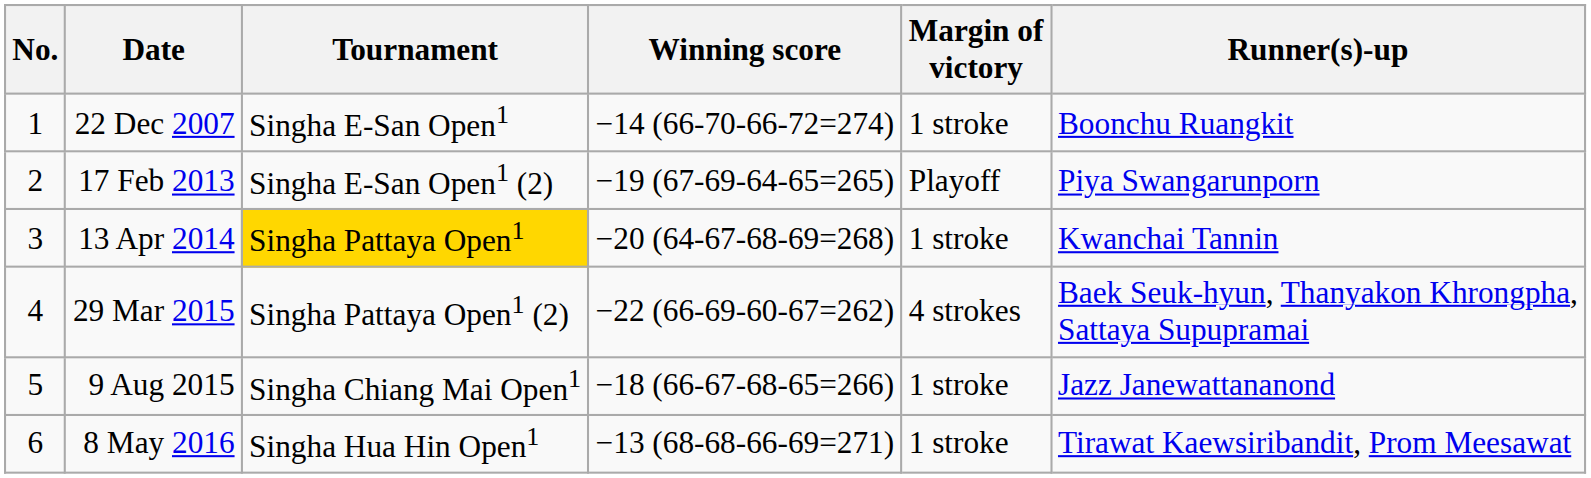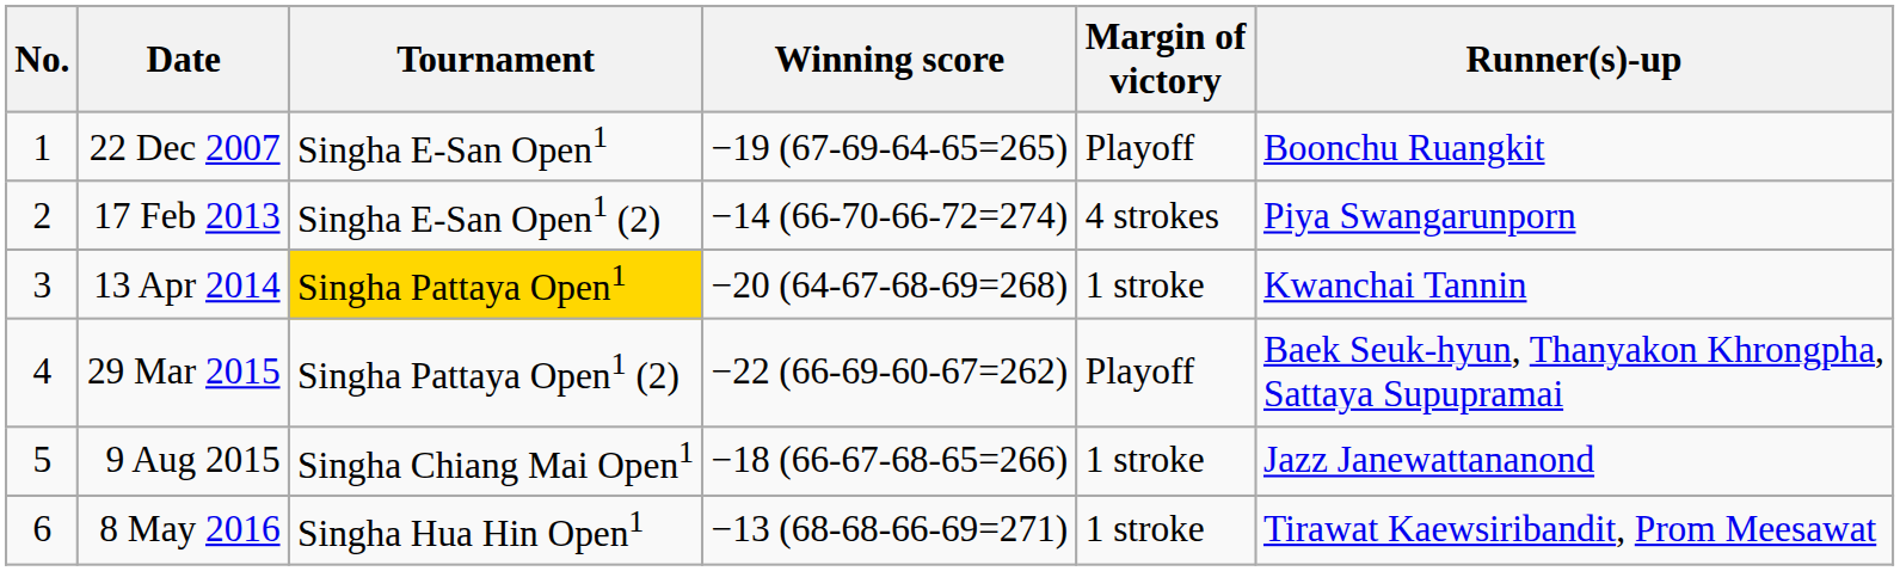 <table class="wikitable" style="font-size:95%;">
 <tr>
 <th>No.</th>
 <th>Date</th>
 <th>Tournament</th>
 <th>Winning score</th>
 <th>Margin of<br>victory</th>
 <th>Runner(s)-up</th>
 </tr>
 <tr>
 <td align=center>1</td>
 <td align=right>22 Dec <a href='#'>2007</a></td>
 <td>Singha E-San Open<sup>1</sup></td>
-<td>−14 (66-70-66-72=274)</td>
-<td>1 stroke</td>
+<td>−19 (67-69-64-65=265)</td>
+<td>Playoff</td>
 <td> <a href='#'>Boonchu Ruangkit</a></td>
 </tr>
 <tr>
 <td align=center>2</td>
 <td align=right>17 Feb <a href='#'>2013</a></td>
 <td>Singha E-San Open<sup>1</sup> (2)</td>
-<td>−19 (67-69-64-65=265)</td>
-<td>Playoff</td>
+<td>−14 (66-70-66-72=274)</td>
+<td>4 strokes</td>
 <td> <a href='#'>Piya Swangarunporn</a></td>
 </tr>
 <tr>
 <td align=center>3</td>
 <td align=right>13 Apr <a href='#'>2014</a></td>
 <td style="background: gold;">Singha Pattaya Open<sup>1</sup></td>
 <td>−20 (64-67-68-69=268)</td>
 <td>1 stroke</td>
 <td> <a href='#'>Kwanchai Tannin</a></td>
 </tr>
 <tr>
 <td align=center>4</td>
 <td align=right>29 Mar <a href='#'>2015</a></td>
 <td>Singha Pattaya Open<sup>1</sup> (2)</td>
 <td>−22 (66-69-60-67=262)</td>
-<td>4 strokes</td>
+<td>Playoff</td>
 <td> <a href='#'>Baek Seuk-hyun</a>,  <a href='#'>Thanyakon Khrongpha</a>,<br> <a href='#'>Sattaya Supupramai</a></td>
 </tr>
 <tr>
 <td align=center>5</td>
 <td align=right>9 Aug 2015</td>
 <td>Singha Chiang Mai Open<sup>1</sup></td>
 <td>−18 (66-67-68-65=266)</td>
 <td>1 stroke</td>
 <td> <a href='#'>Jazz Janewattananond</a></td>
 </tr>
 <tr>
 <td align=center>6</td>
 <td align=right>8 May <a href='#'>2016</a></td>
 <td>Singha Hua Hin Open<sup>1</sup></td>
 <td>−13 (68-68-66-69=271)</td>
 <td>1 stroke</td>
 <td> <a href='#'>Tirawat Kaewsiribandit</a>,  <a href='#'>Prom Meesawat</a></td>
 </tr>
 </table>
